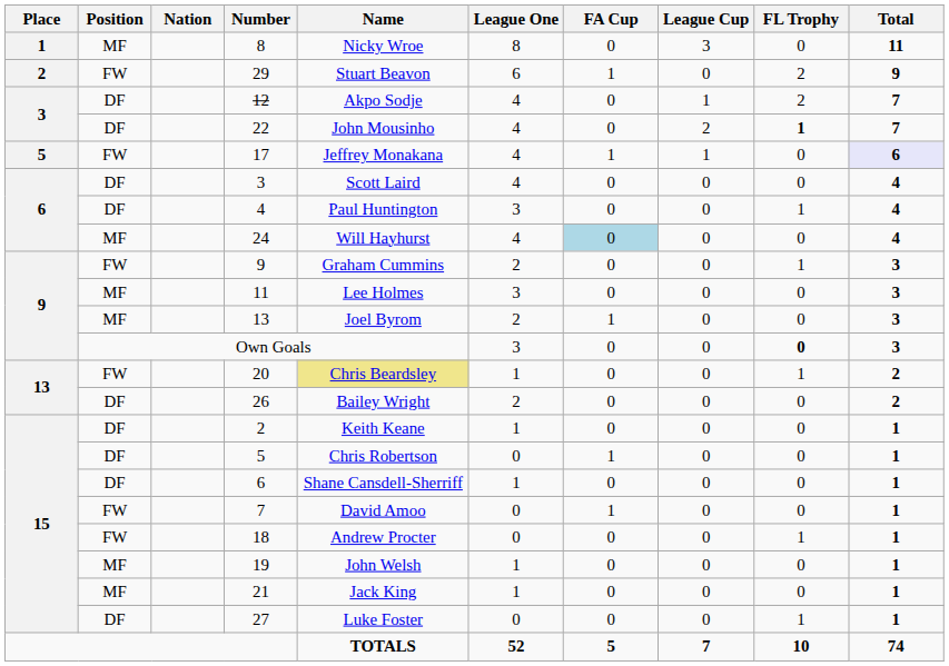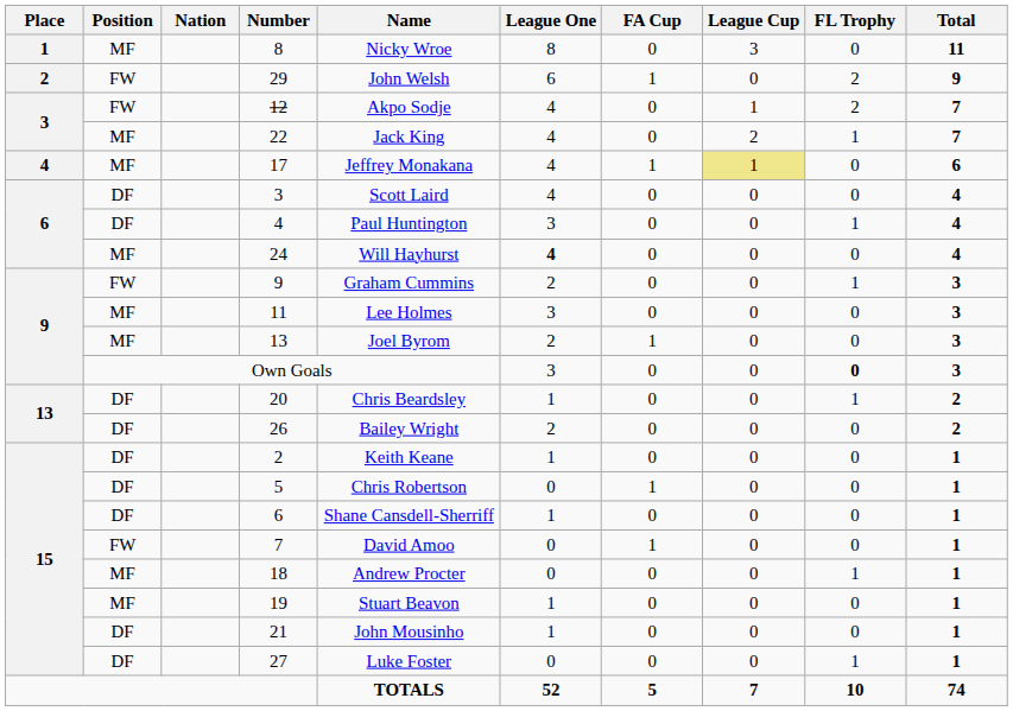 <table class="wikitable" style="font-size: 95%; text-align: center;">
 <tr>
 <th width=60>Place</th>
 <th width=60>Position</th>
 <th width=60>Nation</th>
 <th width=60>Number</th>
 <th width=150>Name</th>
 <th width=80>League One</th>
 <th width=80>FA Cup</th>
 <th width=80>League Cup</th>
 <th width=80>FL Trophy</th>
 <th width=80><strong>Total</strong></th>
 </tr>
 <tr>
 <th>1</th>
 <td>MF</td>
 <td></td>
 <td>8</td>
 <td><a href='#'>Nicky Wroe</a></td>
 <td>8</td>
 <td>0</td>
 <td>3</td>
 <td>0</td>
 <td><strong>11</strong></td>
 </tr>
 <tr>
 <th>2</th>
 <td>FW</td>
 <td></td>
 <td>29</td>
-<td><a href='#'>Stuart Beavon</a></td>
+<td><a href='#'>John Welsh</a></td>
 <td>6</td>
 <td>1</td>
 <td>0</td>
 <td>2</td>
 <td><strong>9</strong></td>
 </tr>
 <tr>
 <th rowspan=2>3</th>
-<td>DF</td>
+<td>FW</td>
 <td></td>
 <td><s>12</s></td>
 <td><a href='#'>Akpo Sodje</a></td>
 <td>4</td>
 <td>0</td>
 <td>1</td>
 <td>2</td>
 <td><strong>7</strong></td>
 </tr>
 <tr>
-<td>DF</td>
+<td>MF</td>
 <td></td>
 <td>22</td>
-<td><a href='#'>John Mousinho</a></td>
+<td><a href='#'>Jack King</a></td>
 <td>4</td>
 <td>0</td>
 <td>2</td>
-<td><strong>1</strong></td>
+<td>1</td>
 <td><strong>7</strong></td>
 </tr>
 <tr>
-<th>5</th>
-<td>FW</td>
+<th>4</th>
+<td>MF</td>
 <td></td>
 <td>17</td>
 <td><a href='#'>Jeffrey Monakana</a></td>
 <td>4</td>
 <td>1</td>
-<td>1</td>
+<td style="background: khaki;">1</td>
 <td>0</td>
-<td style="background: lavender;"><strong>6</strong></td>
+<td><strong>6</strong></td>
 </tr>
 <tr>
 <th rowspan=3>6</th>
 <td>DF</td>
 <td></td>
 <td>3</td>
 <td><a href='#'>Scott Laird</a></td>
 <td>4</td>
 <td>0</td>
 <td>0</td>
 <td>0</td>
 <td><strong>4</strong></td>
 </tr>
 <tr>
 <td>DF</td>
 <td></td>
 <td>4</td>
 <td><a href='#'>Paul Huntington</a></td>
 <td>3</td>
 <td>0</td>
 <td>0</td>
 <td>1</td>
 <td><strong>4</strong></td>
 </tr>
 <tr>
 <td>MF</td>
 <td></td>
 <td>24</td>
 <td><a href='#'>Will Hayhurst</a></td>
-<td>4</td>
-<td style="background: lightblue;">0</td>
+<td><strong>4</strong></td>
+<td>0</td>
 <td>0</td>
 <td>0</td>
 <td><strong>4</strong></td>
 </tr>
 <tr>
 <th rowspan=4>9</th>
 <td>FW</td>
 <td></td>
 <td>9</td>
 <td><a href='#'>Graham Cummins</a></td>
 <td>2</td>
 <td>0</td>
 <td>0</td>
 <td>1</td>
 <td><strong>3</strong></td>
 </tr>
 <tr>
 <td>MF</td>
 <td></td>
 <td>11</td>
 <td><a href='#'>Lee Holmes</a></td>
 <td>3</td>
 <td>0</td>
 <td>0</td>
 <td>0</td>
 <td><strong>3</strong></td>
 </tr>
 <tr>
 <td>MF</td>
 <td></td>
 <td>13</td>
 <td><a href='#'>Joel Byrom</a></td>
 <td>2</td>
 <td>1</td>
 <td>0</td>
 <td>0</td>
 <td><strong>3</strong></td>
 </tr>
 <tr>
 <td colspan="4">Own Goals</td>
 <td>3</td>
 <td>0</td>
 <td>0</td>
 <td><strong>0</strong></td>
 <td><strong>3</strong></td>
 </tr>
 <tr>
 <th rowspan=2>13</th>
-<td>FW</td>
+<td>DF</td>
 <td></td>
 <td>20</td>
-<td style="background: khaki;"><a href='#'>Chris Beardsley</a></td>
+<td><a href='#'>Chris Beardsley</a></td>
 <td>1</td>
 <td>0</td>
 <td>0</td>
 <td>1</td>
 <td><strong>2</strong></td>
 </tr>
 <tr>
 <td>DF</td>
 <td></td>
 <td>26</td>
 <td><a href='#'>Bailey Wright</a></td>
 <td>2</td>
 <td>0</td>
 <td>0</td>
 <td>0</td>
 <td><strong>2</strong></td>
 </tr>
 <tr>
 <th rowspan=8>15</th>
 <td>DF</td>
 <td></td>
 <td>2</td>
 <td><a href='#'>Keith Keane</a></td>
 <td>1</td>
 <td>0</td>
 <td>0</td>
 <td>0</td>
 <td><strong>1</strong></td>
 </tr>
 <tr>
 <td>DF</td>
 <td></td>
 <td>5</td>
 <td><a href='#'>Chris Robertson</a></td>
 <td>0</td>
 <td>1</td>
 <td>0</td>
 <td>0</td>
 <td><strong>1</strong></td>
 </tr>
 <tr>
 <td>DF</td>
 <td></td>
 <td>6</td>
 <td><a href='#'>Shane Cansdell-Sherriff</a></td>
 <td>1</td>
 <td>0</td>
 <td>0</td>
 <td>0</td>
 <td><strong>1</strong></td>
 </tr>
 <tr>
 <td>FW</td>
 <td></td>
 <td>7</td>
 <td><a href='#'>David Amoo</a></td>
 <td>0</td>
 <td>1</td>
 <td>0</td>
 <td>0</td>
 <td><strong>1</strong></td>
 </tr>
 <tr>
-<td>FW</td>
+<td>MF</td>
 <td></td>
 <td>18</td>
 <td><a href='#'>Andrew Procter</a></td>
 <td>0</td>
 <td>0</td>
 <td>0</td>
 <td>1</td>
 <td><strong>1</strong></td>
 </tr>
 <tr>
 <td>MF</td>
 <td></td>
 <td>19</td>
-<td><a href='#'>John Welsh</a></td>
+<td><a href='#'>Stuart Beavon</a></td>
 <td>1</td>
 <td>0</td>
 <td>0</td>
 <td>0</td>
 <td><strong>1</strong></td>
 </tr>
 <tr>
-<td>MF</td>
+<td>DF</td>
 <td></td>
 <td>21</td>
-<td><a href='#'>Jack King</a></td>
+<td><a href='#'>John Mousinho</a></td>
 <td>1</td>
 <td>0</td>
 <td>0</td>
 <td>0</td>
 <td><strong>1</strong></td>
 </tr>
 <tr>
 <td>DF</td>
 <td></td>
 <td>27</td>
 <td><a href='#'>Luke Foster</a></td>
 <td>0</td>
 <td>0</td>
 <td>0</td>
 <td>1</td>
 <td><strong>1</strong></td>
 </tr>
 <tr>
 <td colspan="4"></td>
 <td><strong>TOTALS</strong></td>
 <td><strong>52</strong></td>
 <td><strong>5</strong></td>
 <td><strong>7</strong></td>
 <td><strong>10</strong></td>
 <td><strong>74</strong></td>
 </tr>
 </table>
